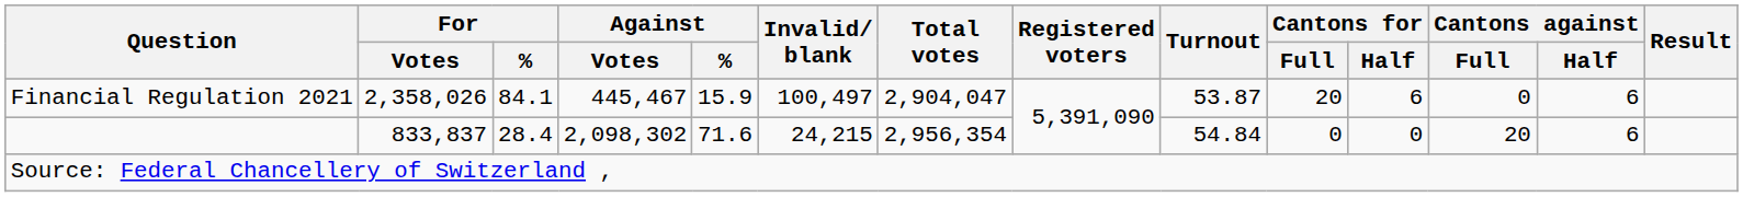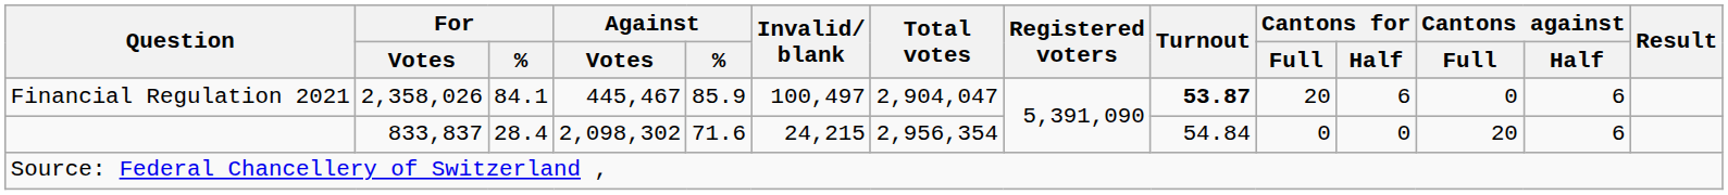 <table class=wikitable style=text-align:right>
 <tr>
 <th rowspan=2>Question</th>
 <th colspan=2>For</th>
 <th colspan=2>Against</th>
 <th rowspan=2>Invalid/<br>blank</th>
 <th rowspan=2>Total<br>votes</th>
 <th rowspan=2>Registered<br>voters</th>
 <th rowspan=2>Turnout</th>
 <th colspan=2>Cantons for</th>
 <th colspan=2>Cantons against</th>
 <th rowspan=2>Result</th>
 </tr>
 <tr>
 <th>Votes</th>
 <th>%</th>
 <th>Votes</th>
 <th>%</th>
 <th>Full</th>
 <th>Half</th>
 <th>Full</th>
 <th>Half</th>
 </tr>
 <tr>
 <td align=left>Financial Regulation 2021</td>
 <td>2,358,026</td>
 <td>84.1</td>
 <td>445,467</td>
-<td>15.9</td>
+<td>85.9</td>
 <td>100,497</td>
 <td>2,904,047</td>
 <td rowspan=2>5,391,090</td>
-<td>53.87</td>
+<td><strong>53.87</strong></td>
 <td>20</td>
 <td>6</td>
 <td>0</td>
 <td>6</td>
 <td></td>
 </tr>
 <tr>
 <td align=left></td>
 <td>833,837</td>
 <td>28.4</td>
 <td>2,098,302</td>
 <td>71.6</td>
 <td>24,215</td>
 <td>2,956,354</td>
 <td>54.84</td>
 <td>0</td>
 <td>0</td>
 <td>20</td>
 <td>6</td>
 <td></td>
 </tr>
 <tr>
 <td colspan=14 align=left>Source: <a href='#'>Federal Chancellery of Switzerland</a> , </td>
 </tr>
 </table>
